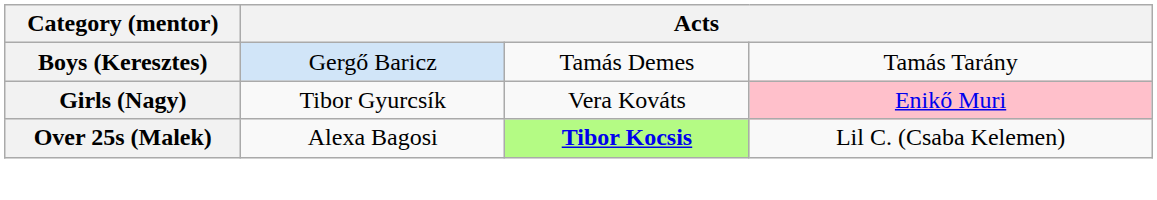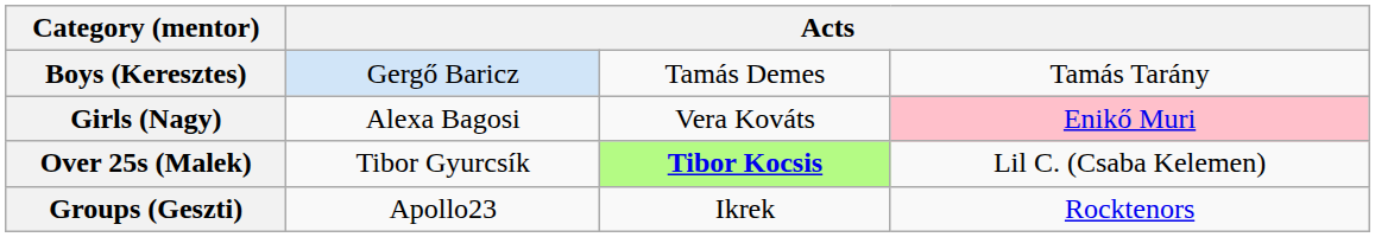 <table class="wikitable" style="text-align:center">
 <tr>
 <th spope="col" style="width:150px;">Category (mentor)</th>
 <th scope="col" colspan="3" style="width:600px;">Acts</th>
 </tr>
 <tr>
 <th scope="col">Boys (Keresztes)</th>
 <td style="background:#d1e5f8;">Gergő Baricz</td>
 <td>Tamás Demes</td>
 <td>Tamás Tarány</td>
 </tr>
 <tr>
 <th scope="col">Girls (Nagy)</th>
-<td>Tibor Gyurcsík</td>
+<td>Alexa Bagosi</td>
 <td>Vera Kováts</td>
 <td style="background:pink;"><a href='#'>Enikő Muri</a></td>
 </tr>
 <tr>
 <th scope="col">Over 25s (Malek)</th>
-<td>Alexa Bagosi</td>
+<td>Tibor Gyurcsík</td>
 <td style="background:#B4FB84;"><strong><a href='#'>Tibor Kocsis</a></strong></td>
 <td>Lil C. (Csaba Kelemen)</td>
 </tr>
+<tr>
+<th scope="col">Groups (Geszti)</th>
+<td>Apollo23</td>
+<td>Ikrek</td>
+<td><a href='#'>Rocktenors</a></td>
+</tr>
 </table>
